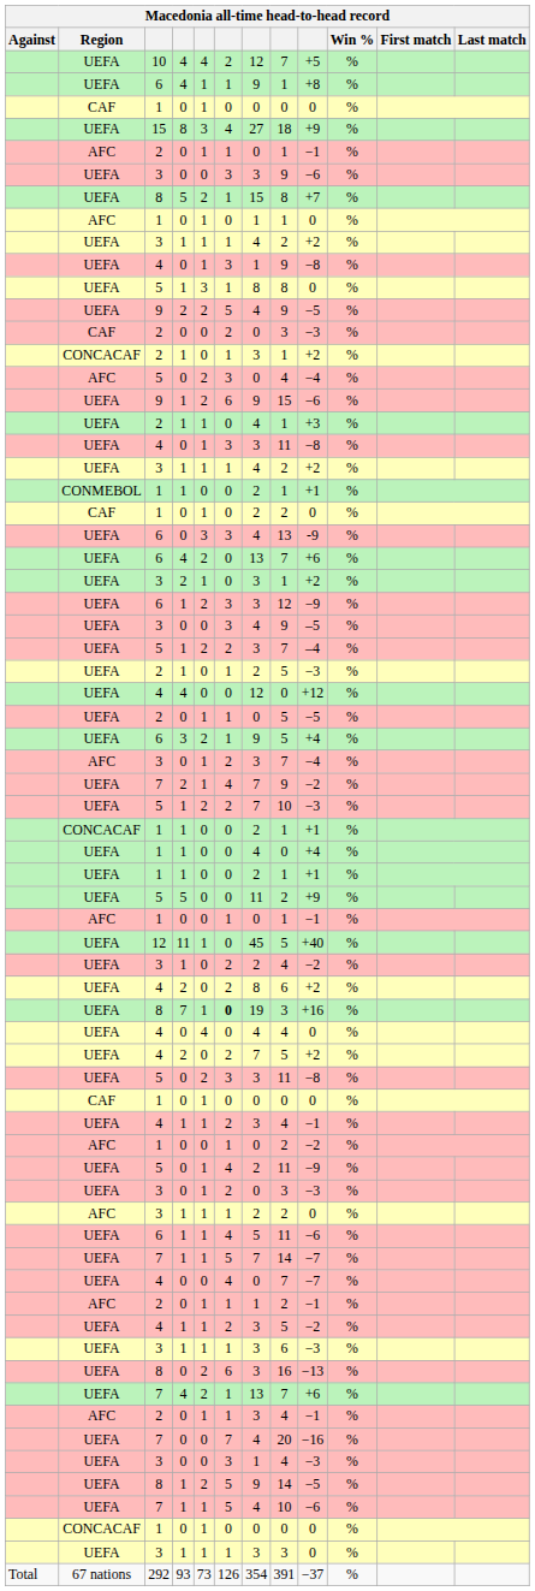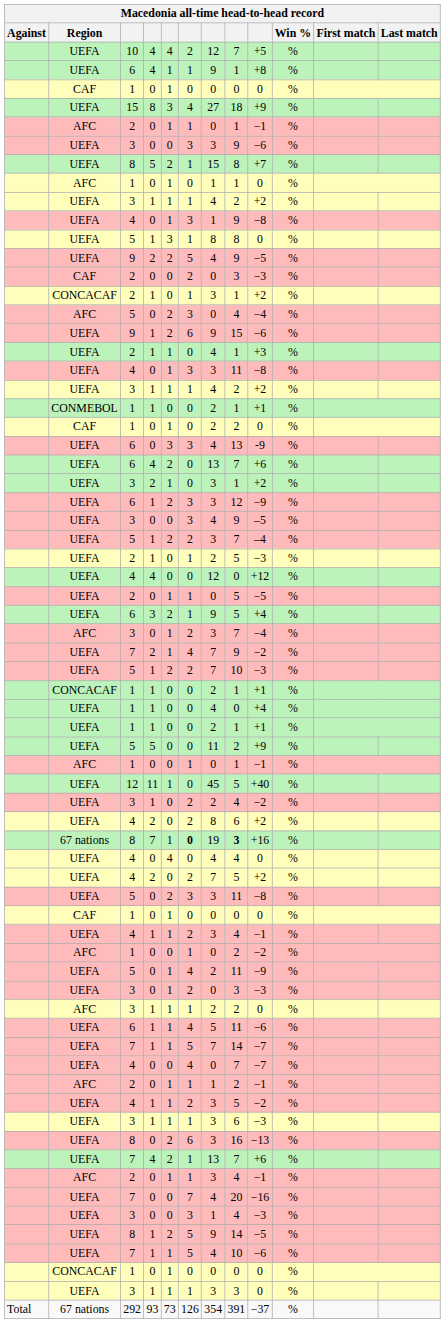 <table class="wikitable sortable mw-collapsible mw-collapsed" style="text-align: center; font-size: 100%;">
 <tr>
 <th colspan="12"><strong>Macedonia all-time head-to-head record</strong></th>
 </tr>
 <tr>
 <th>Against</th>
 <th>Region</th>
 <th></th>
 <th></th>
 <th></th>
 <th></th>
 <th></th>
 <th></th>
 <th></th>
 <th>Win %</th>
 <th>First match</th>
 <th>Last match</th>
 </tr>
 <tr bgcolor="#bbf3bb">
 <td style="text-align:left;"></td>
 <td>UEFA</td>
 <td>10</td>
 <td>4</td>
 <td>4</td>
 <td>2</td>
 <td>12</td>
 <td>7</td>
 <td>+5</td>
 <td>%</td>
 <td></td>
 <td></td>
 </tr>
 <tr bgcolor="#bbf3bb">
 <td style="text-align:left;"></td>
 <td>UEFA</td>
 <td>6</td>
 <td>4</td>
 <td>1</td>
 <td>1</td>
 <td>9</td>
 <td>1</td>
 <td>+8</td>
 <td>%</td>
 <td></td>
 <td></td>
 </tr>
 <tr bgcolor="#ffffbb">
 <td style="text-align:left;"></td>
 <td>CAF</td>
 <td>1</td>
 <td>0</td>
 <td>1</td>
 <td>0</td>
 <td>0</td>
 <td>0</td>
 <td>0</td>
 <td>%</td>
 <td colspan=2></td>
 </tr>
 <tr bgcolor="#bbf3bb">
 <td style="text-align:left;"></td>
 <td>UEFA</td>
 <td>15</td>
 <td>8</td>
 <td>3</td>
 <td>4</td>
 <td>27</td>
 <td>18</td>
 <td>+9</td>
 <td>%</td>
 <td></td>
 <td></td>
 </tr>
 <tr bgcolor="#ffbbbb">
 <td style="text-align:left;"></td>
 <td>AFC</td>
 <td>2</td>
 <td>0</td>
 <td>1</td>
 <td>1</td>
 <td>0</td>
 <td>1</td>
 <td>−1</td>
 <td>%</td>
 <td></td>
 <td></td>
 </tr>
 <tr bgcolor="#ffbbbb">
 <td style="text-align:left;"></td>
 <td>UEFA</td>
 <td>3</td>
 <td>0</td>
 <td>0</td>
 <td>3</td>
 <td>3</td>
 <td>9</td>
 <td>−6</td>
 <td>%</td>
 <td></td>
 <td></td>
 </tr>
 <tr bgcolor="#bbf3bb">
 <td style="text-align:left;"></td>
 <td>UEFA</td>
 <td>8</td>
 <td>5</td>
 <td>2</td>
 <td>1</td>
 <td>15</td>
 <td>8</td>
 <td>+7</td>
 <td>%</td>
 <td></td>
 <td></td>
 </tr>
 <tr bgcolor="#ffffbb">
 <td style="text-align:left;"></td>
 <td>AFC</td>
 <td>1</td>
 <td>0</td>
 <td>1</td>
 <td>0</td>
 <td>1</td>
 <td>1</td>
 <td>0</td>
 <td>%</td>
 <td colspan=2></td>
 </tr>
 <tr bgcolor="#ffffbb">
 <td style="text-align:left;"></td>
 <td>UEFA</td>
 <td>3</td>
 <td>1</td>
 <td>1</td>
 <td>1</td>
 <td>4</td>
 <td>2</td>
 <td>+2</td>
 <td>%</td>
 <td></td>
 <td></td>
 </tr>
 <tr bgcolor="#ffbbbb">
 <td style="text-align:left;"></td>
 <td>UEFA</td>
 <td>4</td>
 <td>0</td>
 <td>1</td>
 <td>3</td>
 <td>1</td>
 <td>9</td>
 <td>−8</td>
 <td>%</td>
 <td></td>
 <td></td>
 </tr>
 <tr bgcolor="#ffffbb">
 <td style="text-align:left;"></td>
 <td>UEFA</td>
 <td>5</td>
 <td>1</td>
 <td>3</td>
 <td>1</td>
 <td>8</td>
 <td>8</td>
 <td>0</td>
 <td>%</td>
 <td></td>
 <td></td>
 </tr>
 <tr bgcolor="#ffbbbb">
 <td style="text-align:left;"></td>
 <td>UEFA</td>
 <td>9</td>
 <td>2</td>
 <td>2</td>
 <td>5</td>
 <td>4</td>
 <td>9</td>
 <td>−5</td>
 <td>%</td>
 <td></td>
 <td></td>
 </tr>
 <tr bgcolor="#ffbbbb">
 <td style="text-align:left;"></td>
 <td>CAF</td>
 <td>2</td>
 <td>0</td>
 <td>0</td>
 <td>2</td>
 <td>0</td>
 <td>3</td>
 <td>−3</td>
 <td>%</td>
 <td></td>
 <td></td>
 </tr>
 <tr bgcolor="#ffffbb">
 <td style="text-align:left;"></td>
 <td>CONCACAF</td>
 <td>2</td>
 <td>1</td>
 <td>0</td>
 <td>1</td>
 <td>3</td>
 <td>1</td>
 <td>+2</td>
 <td>%</td>
 <td></td>
 <td></td>
 </tr>
 <tr bgcolor="#ffbbbb">
 <td style="text-align:left;"></td>
 <td>AFC</td>
 <td>5</td>
 <td>0</td>
 <td>2</td>
 <td>3</td>
 <td>0</td>
 <td>4</td>
 <td>−4</td>
 <td>%</td>
 <td></td>
 <td></td>
 </tr>
 <tr bgcolor="#ffbbbb">
 <td style="text-align:left;"></td>
 <td>UEFA</td>
 <td>9</td>
 <td>1</td>
 <td>2</td>
 <td>6</td>
 <td>9</td>
 <td>15</td>
 <td>−6</td>
 <td>%</td>
 <td></td>
 <td></td>
 </tr>
 <tr bgcolor="#bbf3bb">
 <td style="text-align:left;"></td>
 <td>UEFA</td>
 <td>2</td>
 <td>1</td>
 <td>1</td>
 <td>0</td>
 <td>4</td>
 <td>1</td>
 <td>+3</td>
 <td>%</td>
 <td></td>
 <td></td>
 </tr>
 <tr bgcolor="#ffbbbb">
 <td style="text-align:left;"></td>
 <td>UEFA</td>
 <td>4</td>
 <td>0</td>
 <td>1</td>
 <td>3</td>
 <td>3</td>
 <td>11</td>
 <td>−8</td>
 <td>%</td>
 <td></td>
 <td></td>
 </tr>
 <tr bgcolor="#ffffbb">
 <td style="text-align:left;"></td>
 <td>UEFA</td>
 <td>3</td>
 <td>1</td>
 <td>1</td>
 <td>1</td>
 <td>4</td>
 <td>2</td>
 <td>+2</td>
 <td>%</td>
 <td></td>
 <td></td>
 </tr>
 <tr bgcolor="#bbf3bb">
 <td style="text-align:left;"></td>
 <td>CONMEBOL</td>
 <td>1</td>
 <td>1</td>
 <td>0</td>
 <td>0</td>
 <td>2</td>
 <td>1</td>
 <td>+1</td>
 <td>%</td>
 <td colspan=2></td>
 </tr>
 <tr bgcolor="#ffffbb">
 <td style="text-align:left;"></td>
 <td>CAF</td>
 <td>1</td>
 <td>0</td>
 <td>1</td>
 <td>0</td>
 <td>2</td>
 <td>2</td>
 <td>0</td>
 <td>%</td>
 <td colspan=2></td>
 </tr>
 <tr bgcolor="#ffbbbb">
 <td style="text-align:left;"></td>
 <td>UEFA</td>
 <td>6</td>
 <td>0</td>
 <td>3</td>
 <td>3</td>
 <td>4</td>
 <td>13</td>
 <td>-9</td>
 <td>%</td>
 <td></td>
 <td></td>
 </tr>
 <tr bgcolor="#bbf3bb">
 <td style="text-align:left;"></td>
 <td>UEFA</td>
 <td>6</td>
 <td>4</td>
 <td>2</td>
 <td>0</td>
 <td>13</td>
 <td>7</td>
 <td>+6</td>
 <td>%</td>
 <td></td>
 <td></td>
 </tr>
 <tr bgcolor="#bbf3bb">
 <td style="text-align:left;"></td>
 <td>UEFA</td>
 <td>3</td>
 <td>2</td>
 <td>1</td>
 <td>0</td>
 <td>3</td>
 <td>1</td>
 <td>+2</td>
 <td>%</td>
 <td></td>
 <td></td>
 </tr>
 <tr bgcolor="#ffbbbb">
 <td style="text-align:left;"></td>
 <td>UEFA</td>
 <td>6</td>
 <td>1</td>
 <td>2</td>
 <td>3</td>
 <td>3</td>
 <td>12</td>
 <td>−9</td>
 <td>%</td>
 <td></td>
 <td></td>
 </tr>
 <tr bgcolor="#ffbbbb">
 <td style="text-align:left;"></td>
 <td>UEFA</td>
 <td>3</td>
 <td>0</td>
 <td>0</td>
 <td>3</td>
 <td>4</td>
 <td>9</td>
 <td>–5</td>
 <td>%</td>
 <td></td>
 <td></td>
 </tr>
 <tr bgcolor="#ffbbbb">
 <td style="text-align:left;"></td>
 <td>UEFA</td>
 <td>5</td>
 <td>1</td>
 <td>2</td>
 <td>2</td>
 <td>3</td>
 <td>7</td>
 <td>–4</td>
 <td>%</td>
 <td></td>
 <td></td>
 </tr>
 <tr bgcolor="#ffffbb">
 <td style="text-align:left;"></td>
 <td>UEFA</td>
 <td>2</td>
 <td>1</td>
 <td>0</td>
 <td>1</td>
 <td>2</td>
 <td>5</td>
 <td>−3</td>
 <td>%</td>
 <td></td>
 <td></td>
 </tr>
 <tr bgcolor="#bbf3bb">
 <td style="text-align:left;"></td>
 <td>UEFA</td>
 <td>4</td>
 <td>4</td>
 <td>0</td>
 <td>0</td>
 <td>12</td>
 <td>0</td>
 <td>+12</td>
 <td>%</td>
 <td></td>
 <td></td>
 </tr>
 <tr bgcolor="#ffbbbb">
 <td style="text-align:left;"></td>
 <td>UEFA</td>
 <td>2</td>
 <td>0</td>
 <td>1</td>
 <td>1</td>
 <td>0</td>
 <td>5</td>
 <td>−5</td>
 <td>%</td>
 <td></td>
 <td></td>
 </tr>
 <tr bgcolor="#bbf3bb">
 <td style="text-align:left;"></td>
 <td>UEFA</td>
 <td>6</td>
 <td>3</td>
 <td>2</td>
 <td>1</td>
 <td>9</td>
 <td>5</td>
 <td>+4</td>
 <td>%</td>
 <td></td>
 <td></td>
 </tr>
 <tr bgcolor="#ffbbbb">
 <td style="text-align:left;"></td>
 <td>AFC</td>
 <td>3</td>
 <td>0</td>
 <td>1</td>
 <td>2</td>
 <td>3</td>
 <td>7</td>
 <td>−4</td>
 <td>%</td>
 <td></td>
 <td></td>
 </tr>
 <tr bgcolor="#ffbbbb">
 <td style="text-align:left;"></td>
 <td>UEFA</td>
 <td>7</td>
 <td>2</td>
 <td>1</td>
 <td>4</td>
 <td>7</td>
 <td>9</td>
 <td>−2</td>
 <td>%</td>
 <td></td>
 <td></td>
 </tr>
 <tr bgcolor="#ffbbbb">
 <td style="text-align:left;"></td>
 <td>UEFA</td>
 <td>5</td>
 <td>1</td>
 <td>2</td>
 <td>2</td>
 <td>7</td>
 <td>10</td>
 <td>−3</td>
 <td>%</td>
 <td></td>
 <td></td>
 </tr>
 <tr bgcolor="#bbf3bb">
 <td style="text-align:left;"></td>
 <td>CONCACAF</td>
 <td>1</td>
 <td>1</td>
 <td>0</td>
 <td>0</td>
 <td>2</td>
 <td>1</td>
 <td>+1</td>
 <td>%</td>
 <td colspan="2"></td>
 </tr>
 <tr bgcolor="#bbf3bb">
 <td style="text-align:left;"></td>
 <td>UEFA</td>
 <td>1</td>
 <td>1</td>
 <td>0</td>
 <td>0</td>
 <td>4</td>
 <td>0</td>
 <td>+4</td>
 <td>%</td>
 <td colspan="2"></td>
 </tr>
 <tr bgcolor="#bbf3bb">
 <td style="text-align:left;"></td>
 <td>UEFA</td>
 <td>1</td>
 <td>1</td>
 <td>0</td>
 <td>0</td>
 <td>2</td>
 <td>1</td>
 <td>+1</td>
 <td>%</td>
 <td colspan="2"></td>
 </tr>
 <tr bgcolor="#bbf3bb">
 <td style="text-align:left;"></td>
 <td>UEFA</td>
 <td>5</td>
 <td>5</td>
 <td>0</td>
 <td>0</td>
 <td>11</td>
 <td>2</td>
 <td>+9</td>
 <td>%</td>
 <td></td>
 <td></td>
 </tr>
 <tr bgcolor="#ffbbbb">
 <td style="text-align:left;"></td>
 <td>AFC</td>
 <td>1</td>
 <td>0</td>
 <td>0</td>
 <td>1</td>
 <td>0</td>
 <td>1</td>
 <td>−1</td>
 <td>%</td>
 <td colspan="2"></td>
 </tr>
 <tr bgcolor="#bbf3bb">
 <td style="text-align:left;"></td>
 <td>UEFA</td>
 <td>12</td>
 <td>11</td>
 <td>1</td>
 <td>0</td>
 <td>45</td>
 <td>5</td>
 <td>+40</td>
 <td>%</td>
 <td></td>
 <td></td>
 </tr>
 <tr bgcolor="#ffbbbb">
 <td style="text-align:left;"></td>
 <td>UEFA</td>
 <td>3</td>
 <td>1</td>
 <td>0</td>
 <td>2</td>
 <td>2</td>
 <td>4</td>
 <td>−2</td>
 <td>%</td>
 <td></td>
 <td></td>
 </tr>
 <tr bgcolor="#ffffbb">
 <td style="text-align:left;"></td>
 <td>UEFA</td>
 <td>4</td>
 <td>2</td>
 <td>0</td>
 <td>2</td>
 <td>8</td>
 <td>6</td>
 <td>+2</td>
 <td>%</td>
 <td></td>
 <td></td>
 </tr>
 <tr bgcolor="#bbf3bb">
 <td style="text-align:left;"></td>
-<td>UEFA</td>
+<td>67 nations</td>
 <td>8</td>
 <td>7</td>
 <td>1</td>
 <td><strong>0</strong></td>
 <td>19</td>
-<td>3</td>
+<td><strong>3</strong></td>
 <td>+16</td>
 <td>%</td>
 <td></td>
 <td></td>
 </tr>
 <tr bgcolor="#ffffbb">
 <td style="text-align:left;"></td>
 <td>UEFA</td>
 <td>4</td>
 <td>0</td>
 <td>4</td>
 <td>0</td>
 <td>4</td>
 <td>4</td>
 <td>0</td>
 <td>%</td>
 <td></td>
 <td></td>
 </tr>
 <tr bgcolor="#ffffbb">
 <td style="text-align:left;"></td>
 <td>UEFA</td>
 <td>4</td>
 <td>2</td>
 <td>0</td>
 <td>2</td>
 <td>7</td>
 <td>5</td>
 <td>+2</td>
 <td>%</td>
 <td></td>
 <td></td>
 </tr>
 <tr bgcolor="#ffbbbb">
 <td style="text-align:left;"></td>
 <td>UEFA</td>
 <td>5</td>
 <td>0</td>
 <td>2</td>
 <td>3</td>
 <td>3</td>
 <td>11</td>
 <td>−8</td>
 <td>%</td>
 <td></td>
 <td></td>
 </tr>
 <tr bgcolor="#ffffbb">
 <td style="text-align:left;"></td>
 <td>CAF</td>
 <td>1</td>
 <td>0</td>
 <td>1</td>
 <td>0</td>
 <td>0</td>
 <td>0</td>
 <td>0</td>
 <td>%</td>
 <td colspan="2"></td>
 </tr>
 <tr bgcolor="#ffbbbb">
 <td style="text-align:left;"></td>
 <td>UEFA</td>
 <td>4</td>
 <td>1</td>
 <td>1</td>
 <td>2</td>
 <td>3</td>
 <td>4</td>
 <td>−1</td>
 <td>%</td>
 <td></td>
 <td></td>
 </tr>
 <tr bgcolor="#ffbbbb">
 <td style="text-align:left;"></td>
 <td>AFC</td>
 <td>1</td>
 <td>0</td>
 <td>0</td>
 <td>1</td>
 <td>0</td>
 <td>2</td>
 <td>−2</td>
 <td>%</td>
 <td colspan="2"></td>
 </tr>
 <tr bgcolor="#ffbbbb">
 <td style="text-align:left;"></td>
 <td>UEFA</td>
 <td>5</td>
 <td>0</td>
 <td>1</td>
 <td>4</td>
 <td>2</td>
 <td>11</td>
 <td>−9</td>
 <td>%</td>
 <td></td>
 <td></td>
 </tr>
 <tr bgcolor="#ffbbbb">
 <td style="text-align:left;"></td>
 <td>UEFA</td>
 <td>3</td>
 <td>0</td>
 <td>1</td>
 <td>2</td>
 <td>0</td>
 <td>3</td>
 <td>−3</td>
 <td>%</td>
 <td></td>
 <td></td>
 </tr>
 <tr bgcolor="#ffffbb">
 <td style="text-align:left;"></td>
 <td>AFC</td>
 <td>3</td>
 <td>1</td>
 <td>1</td>
 <td>1</td>
 <td>2</td>
 <td>2</td>
 <td>0</td>
 <td>%</td>
 <td></td>
 <td></td>
 </tr>
 <tr bgcolor="#ffbbbb">
 <td style="text-align:left;"></td>
 <td>UEFA</td>
 <td>6</td>
 <td>1</td>
 <td>1</td>
 <td>4</td>
 <td>5</td>
 <td>11</td>
 <td>−6</td>
 <td>%</td>
 <td></td>
 <td></td>
 </tr>
 <tr bgcolor="#ffbbbb">
 <td style="text-align:left;"></td>
 <td>UEFA</td>
 <td>7</td>
 <td>1</td>
 <td>1</td>
 <td>5</td>
 <td>7</td>
 <td>14</td>
 <td>−7</td>
 <td>%</td>
 <td></td>
 <td></td>
 </tr>
 <tr bgcolor="#ffbbbb">
 <td style="text-align:left;"></td>
 <td>UEFA</td>
 <td>4</td>
 <td>0</td>
 <td>0</td>
 <td>4</td>
 <td>0</td>
 <td>7</td>
 <td>−7</td>
 <td>%</td>
 <td></td>
 <td></td>
 </tr>
 <tr bgcolor="#ffbbbb">
 <td style="text-align:left;"></td>
 <td>AFC</td>
 <td>2</td>
 <td>0</td>
 <td>1</td>
 <td>1</td>
 <td>1</td>
 <td>2</td>
 <td>−1</td>
 <td>%</td>
 <td></td>
 <td></td>
 </tr>
 <tr bgcolor="#ffbbbb">
 <td style="text-align:left;"></td>
 <td>UEFA</td>
 <td>4</td>
 <td>1</td>
 <td>1</td>
 <td>2</td>
 <td>3</td>
 <td>5</td>
 <td>−2</td>
 <td>%</td>
 <td></td>
 <td></td>
 </tr>
 <tr bgcolor="#ffffbb">
 <td style="text-align:left;"></td>
 <td>UEFA</td>
 <td>3</td>
 <td>1</td>
 <td>1</td>
 <td>1</td>
 <td>3</td>
 <td>6</td>
 <td>−3</td>
 <td>%</td>
 <td></td>
 <td></td>
 </tr>
 <tr bgcolor="#ffbbbb">
 <td style="text-align:left;"></td>
 <td>UEFA</td>
 <td>8</td>
 <td>0</td>
 <td>2</td>
 <td>6</td>
 <td>3</td>
 <td>16</td>
 <td>−13</td>
 <td>%</td>
 <td></td>
 <td></td>
 </tr>
 <tr bgcolor="#bbf3bb">
 <td style="text-align:left;"></td>
 <td>UEFA</td>
 <td>7</td>
 <td>4</td>
 <td>2</td>
 <td>1</td>
 <td>13</td>
 <td>7</td>
 <td>+6</td>
 <td>%</td>
 <td></td>
 <td></td>
 </tr>
 <tr bgcolor="#ffbbbb">
 <td style="text-align:left;"></td>
 <td>AFC</td>
 <td>2</td>
 <td>0</td>
 <td>1</td>
 <td>1</td>
 <td>3</td>
 <td>4</td>
 <td>−1</td>
 <td>%</td>
 <td></td>
 <td></td>
 </tr>
 <tr bgcolor="#ffbbbb">
 <td style="text-align:left;"></td>
 <td>UEFA</td>
 <td>7</td>
 <td>0</td>
 <td>0</td>
 <td>7</td>
 <td>4</td>
 <td>20</td>
 <td>−16</td>
 <td>%</td>
 <td></td>
 <td></td>
 </tr>
 <tr bgcolor="#ffbbbb">
 <td style="text-align:left;"></td>
 <td>UEFA</td>
 <td>3</td>
 <td>0</td>
 <td>0</td>
 <td>3</td>
 <td>1</td>
 <td>4</td>
 <td>−3</td>
 <td>%</td>
 <td></td>
 <td></td>
 </tr>
 <tr bgcolor="#ffbbbb">
 <td style="text-align:left;"></td>
 <td>UEFA</td>
 <td>8</td>
 <td>1</td>
 <td>2</td>
 <td>5</td>
 <td>9</td>
 <td>14</td>
 <td>−5</td>
 <td>%</td>
 <td></td>
 <td></td>
 </tr>
 <tr bgcolor="#ffbbbb">
 <td style="text-align:left;"></td>
 <td>UEFA</td>
 <td>7</td>
 <td>1</td>
 <td>1</td>
 <td>5</td>
 <td>4</td>
 <td>10</td>
 <td>−6</td>
 <td>%</td>
 <td></td>
 <td></td>
 </tr>
 <tr bgcolor="#ffffbb">
 <td style="text-align:left;"></td>
 <td>CONCACAF</td>
 <td>1</td>
 <td>0</td>
 <td>1</td>
 <td>0</td>
 <td>0</td>
 <td>0</td>
 <td>0</td>
 <td>%</td>
 <td colspan=2></td>
 </tr>
 <tr bgcolor="#ffffbb">
 <td style="text-align:left;"></td>
 <td>UEFA</td>
 <td>3</td>
 <td>1</td>
 <td>1</td>
 <td>1</td>
 <td>3</td>
 <td>3</td>
 <td>0</td>
 <td>%</td>
 <td></td>
 <td></td>
 </tr>
 <tr class="sortbottom">
 <td style="text-align:left;">Total</td>
 <td>67 nations</td>
 <td>292</td>
 <td>93</td>
 <td>73</td>
 <td>126</td>
 <td>354</td>
 <td>391</td>
 <td>−37</td>
 <td>%</td>
 <td></td>
 <td></td>
 </tr>
 </table>
